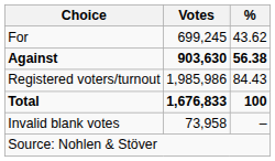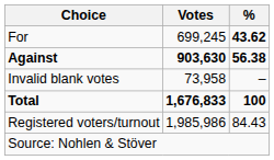 <table class=wikitable style=text-align:right>
 <tr>
 <th>Choice</th>
 <th>Votes</th>
 <th>%</th>
 </tr>
 <tr>
 <td align=left>For</td>
 <td>699,245</td>
-<td>43.62</td>
+<td><strong>43.62</strong></td>
 </tr>
 <tr>
 <td align=left><strong>Against</strong></td>
 <td><strong>903,630</strong></td>
 <td><strong>56.38</strong></td>
 </tr>
 <tr>
-<td align=left>Registered voters/turnout</td>
-<td>1,985,986</td>
-<td>84.43</td>
+<td align=left>Invalid blank votes</td>
+<td>73,958</td>
+<td>–</td>
 </tr>
 <tr>
 <td align=left><strong>Total</strong></td>
 <td><strong>1,676,833</strong></td>
 <td><strong>100</strong></td>
 </tr>
 <tr>
-<td align=left>Invalid blank votes</td>
-<td>73,958</td>
-<td>–</td>
+<td align=left>Registered voters/turnout</td>
+<td>1,985,986</td>
+<td>84.43</td>
 </tr>
 <tr>
 <td align=left colspan=3>Source: Nohlen & Stöver</td>
 </tr>
 </table>
